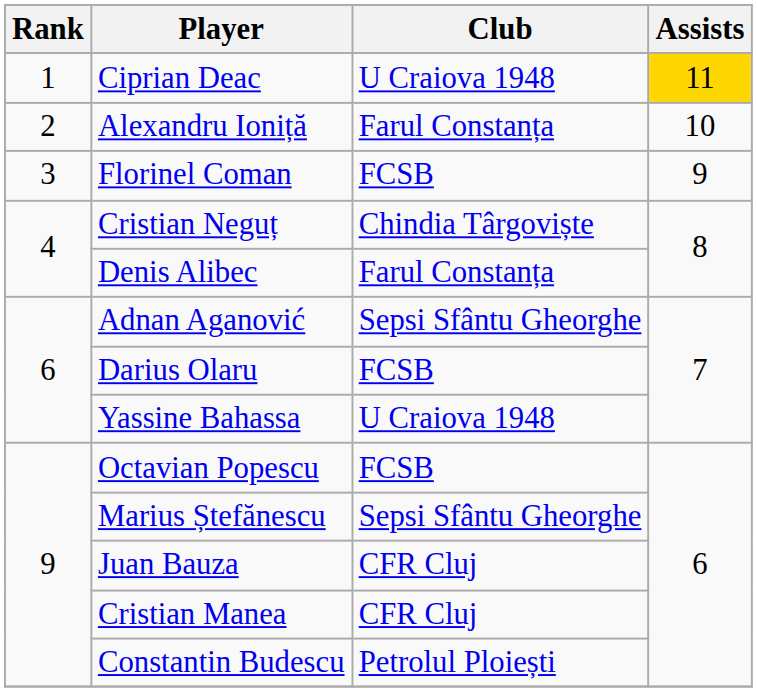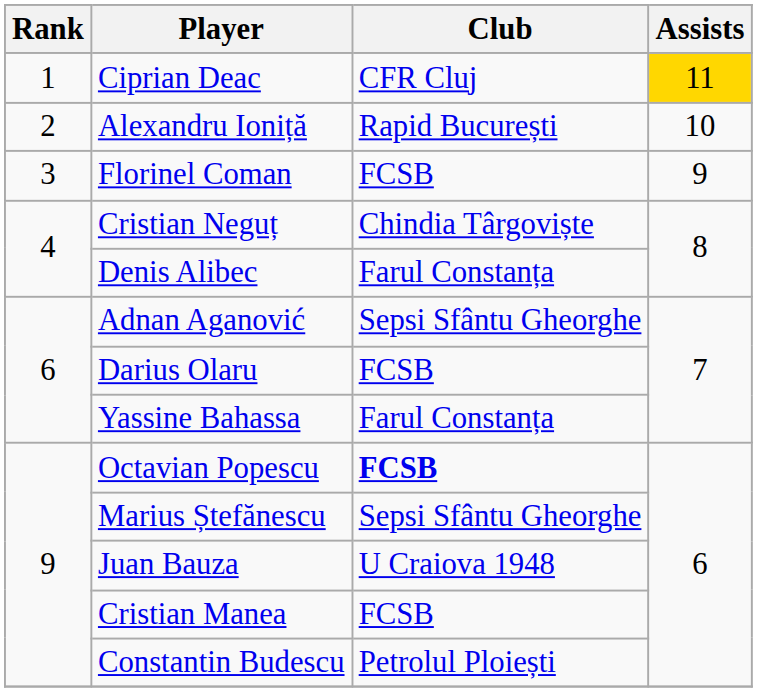 <table class="wikitable">
 <tr>
 <th>Rank</th>
 <th>Player</th>
 <th>Club</th>
 <th>Assists</th>
 </tr>
 <tr>
 <td rowspan=1 align=center>1</td>
 <td> <a href='#'>Ciprian Deac</a></td>
-<td><a href='#'>U Craiova 1948</a></td>
+<td><a href='#'>CFR Cluj</a></td>
 <td rowspan=1 align=center style="background: gold;">11</td>
 </tr>
 <tr>
 <td rowspan=1 align=center>2</td>
 <td> <a href='#'>Alexandru Ioniță</a></td>
-<td><a href='#'>Farul Constanța</a></td>
+<td><a href='#'>Rapid București</a></td>
 <td rowspan=1 align=center>10</td>
 </tr>
 <tr>
 <td rowspan=1 align=center>3</td>
 <td> <a href='#'>Florinel Coman</a></td>
 <td><a href='#'>FCSB</a></td>
 <td rowspan=1 align=center>9</td>
 </tr>
 <tr>
 <td rowspan=2 align=center>4</td>
 <td> <a href='#'>Cristian Neguț</a></td>
 <td><a href='#'>Chindia Târgoviște</a></td>
 <td rowspan=2 align=center>8</td>
 </tr>
 <tr>
 <td> <a href='#'>Denis Alibec</a></td>
 <td><a href='#'>Farul Constanța</a></td>
 </tr>
 <tr>
 <td rowspan=3 align=center>6</td>
 <td> <a href='#'>Adnan Aganović</a></td>
 <td><a href='#'>Sepsi Sfântu Gheorghe</a></td>
 <td rowspan=3 align=center>7</td>
 </tr>
 <tr>
 <td> <a href='#'>Darius Olaru</a></td>
 <td><a href='#'>FCSB</a></td>
 </tr>
 <tr>
 <td> <a href='#'>Yassine Bahassa</a></td>
-<td><a href='#'>U Craiova 1948</a></td>
+<td><a href='#'>Farul Constanța</a></td>
 </tr>
 <tr>
 <td rowspan=5 align=center>9</td>
 <td> <a href='#'>Octavian Popescu</a></td>
-<td><a href='#'>FCSB</a></td>
+<td><strong><a href='#'>FCSB</a></strong></td>
 <td rowspan=5 align=center>6</td>
 </tr>
 <tr>
 <td> <a href='#'>Marius Ștefănescu</a></td>
 <td><a href='#'>Sepsi Sfântu Gheorghe</a></td>
 </tr>
 <tr>
 <td> <a href='#'>Juan Bauza</a></td>
-<td><a href='#'>CFR Cluj</a></td>
+<td><a href='#'>U Craiova 1948</a></td>
 </tr>
 <tr>
 <td> <a href='#'>Cristian Manea</a></td>
-<td><a href='#'>CFR Cluj</a></td>
+<td><a href='#'>FCSB</a></td>
 </tr>
 <tr>
 <td> <a href='#'>Constantin Budescu</a></td>
 <td><a href='#'>Petrolul Ploiești</a></td>
 </tr>
 <tr>
 </tr>
 </table>
